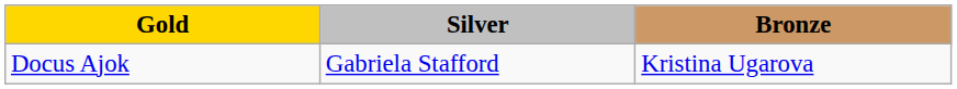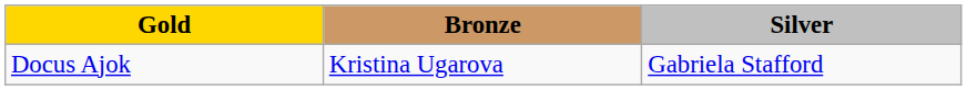 <table class="wikitable" style="text-align:left">
 <tr align="center">
 <td width=200 bgcolor=gold><strong>Gold</strong></td>
+<td width=200 bgcolor=CC9966><strong>Bronze</strong></td>
 <td width=200 bgcolor=silver><strong>Silver</strong></td>
-<td width=200 bgcolor=CC9966><strong>Bronze</strong></td>
 </tr>
 <tr>
 <td><a href='#'>Docus Ajok</a><br><em></em></td>
+<td><a href='#'>Kristina Ugarova</a><br><em></em></td>
 <td><a href='#'>Gabriela Stafford</a><br><em></em></td>
-<td><a href='#'>Kristina Ugarova</a><br><em></em></td>
 </tr>
 </table>
